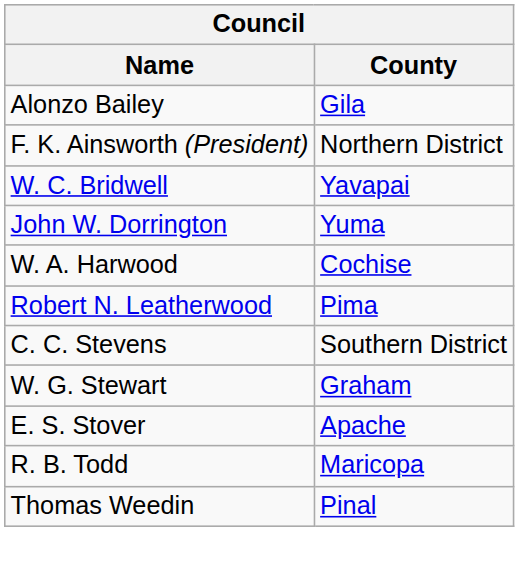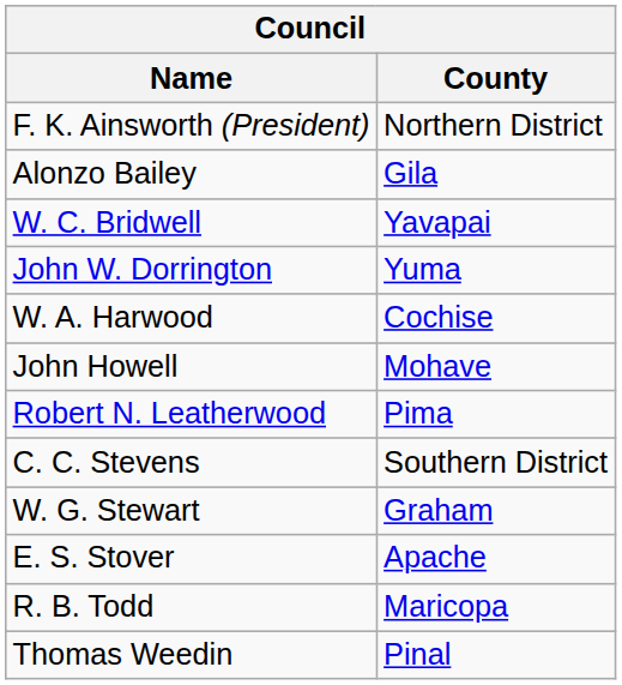 <table class="wikitable">
 <tr>
 <th colspan="2">Council</th>
 </tr>
 <tr>
 <th>Name</th>
 <th>County</th>
 </tr>
 <tr>
+<td>F. K. Ainsworth <em>(President)</em></td>
+<td>Northern District</td>
+</tr>
+<tr>
 <td>Alonzo Bailey</td>
 <td><a href='#'>Gila</a></td>
-</tr>
-<tr>
-<td>F. K. Ainsworth <em>(President)</em></td>
-<td>Northern District</td>
 </tr>
 <tr>
 <td><a href='#'>W. C. Bridwell</a></td>
 <td><a href='#'>Yavapai</a></td>
 </tr>
 <tr>
 <td><a href='#'>John W. Dorrington</a></td>
 <td><a href='#'>Yuma</a></td>
 </tr>
 <tr>
 <td>W. A. Harwood</td>
 <td><a href='#'>Cochise</a></td>
+</tr>
+<tr>
+<td>John Howell</td>
+<td><a href='#'>Mohave</a></td>
 </tr>
 <tr>
 <td><a href='#'>Robert N. Leatherwood</a></td>
 <td><a href='#'>Pima</a></td>
 </tr>
 <tr>
 <td>C. C. Stevens</td>
 <td>Southern District</td>
 </tr>
 <tr>
 <td>W. G. Stewart</td>
 <td><a href='#'>Graham</a></td>
 </tr>
 <tr>
 <td>E. S. Stover</td>
 <td><a href='#'>Apache</a></td>
 </tr>
 <tr>
 <td>R. B. Todd</td>
 <td><a href='#'>Maricopa</a></td>
 </tr>
 <tr>
 <td>Thomas Weedin</td>
 <td><a href='#'>Pinal</a></td>
 </tr>
 </table>
